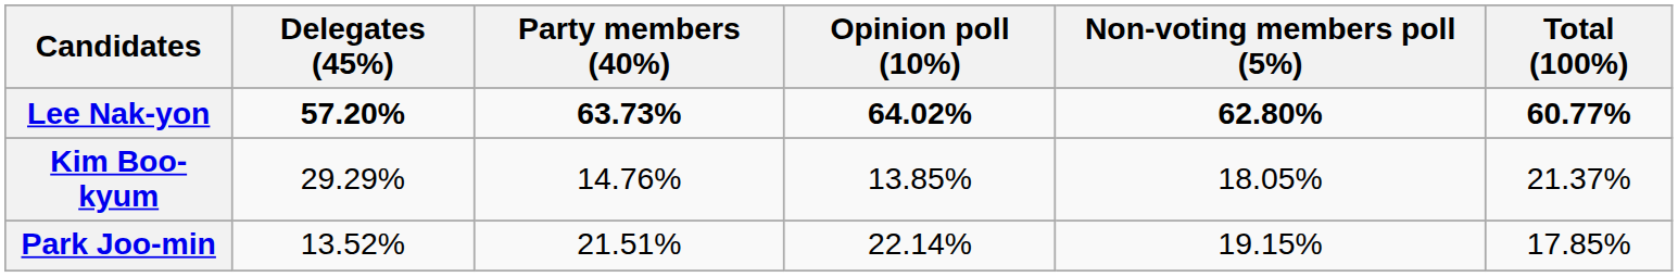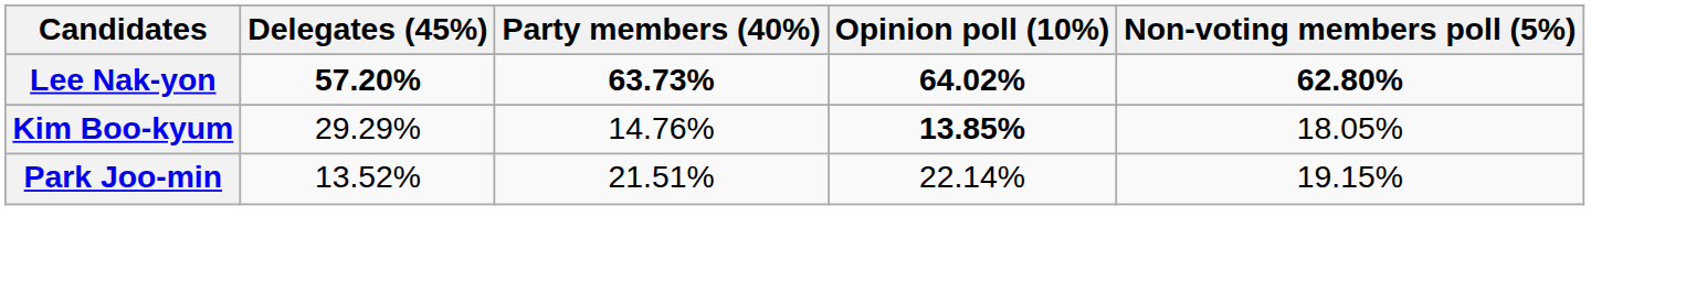 <table class="wikitable" style="text-align:center;">
 <tr>
 <th>Candidates</th>
 <th>Delegates (45%)</th>
 <th>Party members (40%)</th>
 <th>Opinion poll (10%)</th>
 <th>Non-voting members poll (5%)</th>
-<th>Total (100%)</th>
 </tr>
 <tr>
 <th><a href='#'>Lee Nak-yon</a></th>
 <td><strong>57.20%</strong></td>
 <td><strong>63.73%</strong></td>
 <td><strong>64.02%</strong></td>
 <td><strong>62.80%</strong></td>
-<td><strong>60.77%</strong></td>
 </tr>
 <tr>
 <th><a href='#'>Kim Boo-kyum</a></th>
 <td>29.29%</td>
 <td>14.76%</td>
-<td>13.85%</td>
+<td><strong>13.85%</strong></td>
 <td>18.05%</td>
-<td>21.37%</td>
 </tr>
 <tr>
 <th><a href='#'>Park Joo-min</a></th>
 <td>13.52%</td>
 <td>21.51%</td>
 <td>22.14%</td>
 <td>19.15%</td>
-<td>17.85%</td>
 </tr>
 </table>
